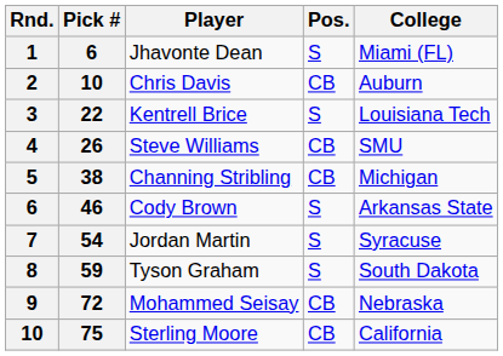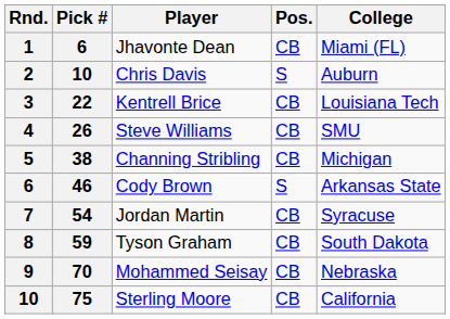 <table class="wikitable sortable">
 <tr>
 <th><abbr>Rnd.</abbr></th>
 <th><abbr>Pick #</abbr></th>
 <th>Player</th>
 <th><abbr>Pos.</abbr></th>
 <th><abbr>College</abbr></th>
 </tr>
 <tr>
 <th>1</th>
 <th><span></span><strong>6</strong></th>
 <td>Jhavonte Dean</td>
-<td><a href='#'>S</a></td>
+<td><a href='#'>CB</a></td>
 <td><a href='#'>Miami (FL)</a></td>
 </tr>
 <tr>
 <th>2</th>
 <th><span></span><strong>10</strong></th>
 <td><a href='#'>Chris Davis</a></td>
-<td><a href='#'>CB</a></td>
+<td><a href='#'>S</a></td>
 <td><a href='#'>Auburn</a></td>
 </tr>
 <tr>
 <th>3</th>
 <th><span></span><strong>22</strong></th>
 <td><a href='#'>Kentrell Brice</a></td>
-<td><a href='#'>S</a></td>
+<td><a href='#'>CB</a></td>
 <td><a href='#'>Louisiana Tech</a></td>
 </tr>
 <tr>
 <th>4</th>
 <th><span></span><strong>26</strong></th>
 <td><a href='#'>Steve Williams</a></td>
 <td><a href='#'>CB</a></td>
 <td><a href='#'>SMU</a></td>
 </tr>
 <tr>
 <th>5</th>
 <th><span></span><strong>38</strong></th>
 <td><a href='#'>Channing Stribling</a></td>
 <td><a href='#'>CB</a></td>
 <td><a href='#'>Michigan</a></td>
 </tr>
 <tr>
 <th>6</th>
 <th><span></span><strong>46</strong></th>
 <td><a href='#'>Cody Brown</a></td>
 <td><a href='#'>S</a></td>
 <td><a href='#'>Arkansas State</a></td>
 </tr>
 <tr>
 <th>7</th>
 <th><span></span><strong>54</strong></th>
 <td>Jordan Martin</td>
-<td><a href='#'>S</a></td>
+<td><a href='#'>CB</a></td>
 <td><a href='#'>Syracuse</a></td>
 </tr>
 <tr>
 <th>8</th>
 <th><span></span><strong>59</strong></th>
 <td>Tyson Graham</td>
-<td><a href='#'>S</a></td>
+<td><a href='#'>CB</a></td>
 <td><a href='#'>South Dakota</a></td>
 </tr>
 <tr>
 <th>9</th>
-<th><span></span><strong>72</strong></th>
+<th><span></span><strong>70</strong></th>
 <td><a href='#'>Mohammed Seisay</a></td>
 <td><a href='#'>CB</a></td>
 <td><a href='#'>Nebraska</a></td>
 </tr>
 <tr>
 <th>10</th>
 <th><span></span><strong>75</strong></th>
 <td><a href='#'>Sterling Moore</a></td>
 <td><a href='#'>CB</a></td>
 <td><a href='#'>California</a></td>
 </tr>
 </table>
